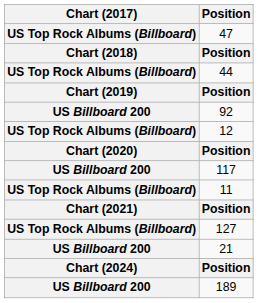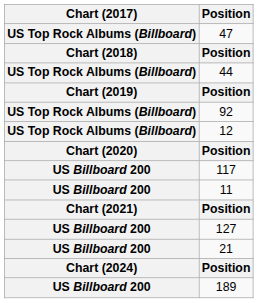 <table class="wikitable plainrowheaders" style="text-align:center">
 <tr>
 <th scope="col">Chart (2017)</th>
 <th scope="col">Position</th>
 </tr>
 <tr>
 <th scope="row">US Top Rock Albums (<em>Billboard</em>)</th>
 <td>47</td>
 </tr>
 <tr>
 <th scope="col">Chart (2018)</th>
 <th scope="col">Position</th>
 </tr>
 <tr>
 <th scope="row">US Top Rock Albums (<em>Billboard</em>)</th>
 <td>44</td>
 </tr>
 <tr>
 <th scope="col">Chart (2019)</th>
 <th scope="col">Position</th>
 </tr>
 <tr>
-<th scope="row">US <em>Billboard</em> 200</th>
+<th scope="row">US Top Rock Albums (<em>Billboard</em>)</th>
 <td>92</td>
 </tr>
 <tr>
 <th scope="row">US Top Rock Albums (<em>Billboard</em>)</th>
 <td>12</td>
 </tr>
 <tr>
 <th scope="col">Chart (2020)</th>
 <th scope="col">Position</th>
 </tr>
 <tr>
 <th scope="row">US <em>Billboard</em> 200</th>
 <td>117</td>
 </tr>
 <tr>
-<th scope="row">US Top Rock Albums (<em>Billboard</em>)</th>
+<th scope="row">US <em>Billboard</em> 200</th>
 <td>11</td>
 </tr>
 <tr>
 <th scope="col">Chart (2021)</th>
 <th scope="col">Position</th>
 </tr>
 <tr>
-<th scope="row">US Top Rock Albums (<em>Billboard</em>)</th>
+<th scope="row">US <em>Billboard</em> 200</th>
 <td>127</td>
 </tr>
 <tr>
 <th scope="row">US <em>Billboard</em> 200</th>
 <td>21</td>
 </tr>
 <tr>
 <th scope="col">Chart (2024)</th>
 <th scope="col">Position</th>
 </tr>
 <tr>
 <th scope="row">US <em>Billboard</em> 200</th>
 <td>189</td>
 </tr>
 </table>
